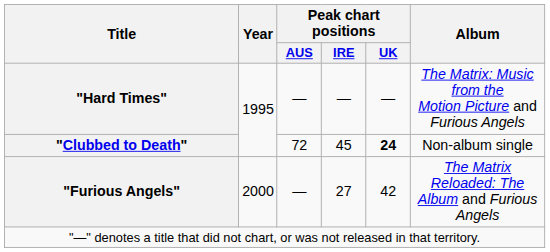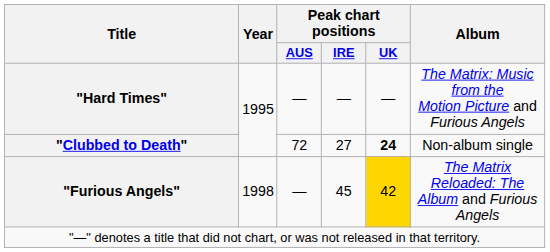 <table class="wikitable plainrowheaders" style="text-align:center;">
 <tr>
 <th scope="col" rowspan="2" style="width:16em;">Title</th>
 <th scope="col" rowspan="2">Year</th>
 <th scope="col" colspan="3">Peak chart positions</th>
 <th scope="col" rowspan="2">Album</th>
 </tr>
 <tr>
 <th style="width:3em; font-size:90%"><a href='#'>AUS</a><br></th>
 <th style="width:3em; font-size:90%"><a href='#'>IRE</a><br></th>
 <th style="width:3em; font-size:90%"><a href='#'>UK</a><br></th>
 </tr>
 <tr>
 <th scope="row">"Hard Times"</th>
 <td rowspan="2">1995</td>
 <td>—</td>
 <td>—</td>
 <td>—</td>
 <td><em><a href='#'>The Matrix: Music from the<br>Motion Picture</a></em> and <em>Furious Angels</em></td>
 </tr>
 <tr>
 <th scope="row">"<a href='#'>Clubbed to Death</a>"</th>
 <td>72</td>
-<td>45</td>
+<td>27</td>
 <td><strong>24</strong></td>
 <td>Non-album single</td>
 </tr>
 <tr>
 <th scope="row">"Furious Angels"</th>
-<td>2000</td>
+<td>1998</td>
 <td>—</td>
-<td>27</td>
-<td>42</td>
+<td>45</td>
+<td style="background: gold;">42</td>
 <td><em><a href='#'>The Matrix Reloaded: The Album</a></em> and <em>Furious Angels</em></td>
 </tr>
 <tr>
 <td colspan="6" style="font-size:90%">"—" denotes a title that did not chart, or was not released in that territory.</td>
 </tr>
 </table>
